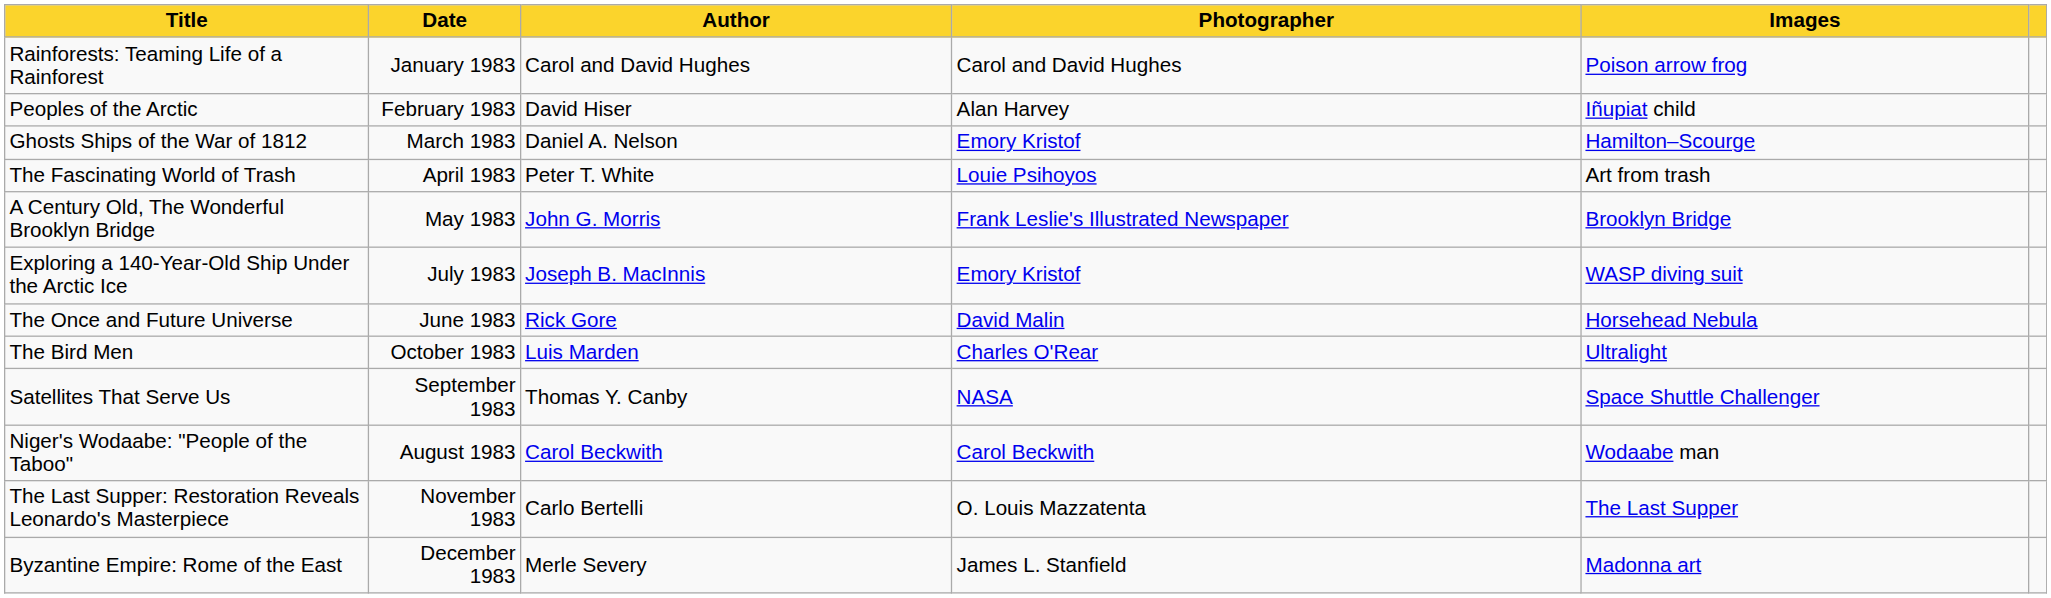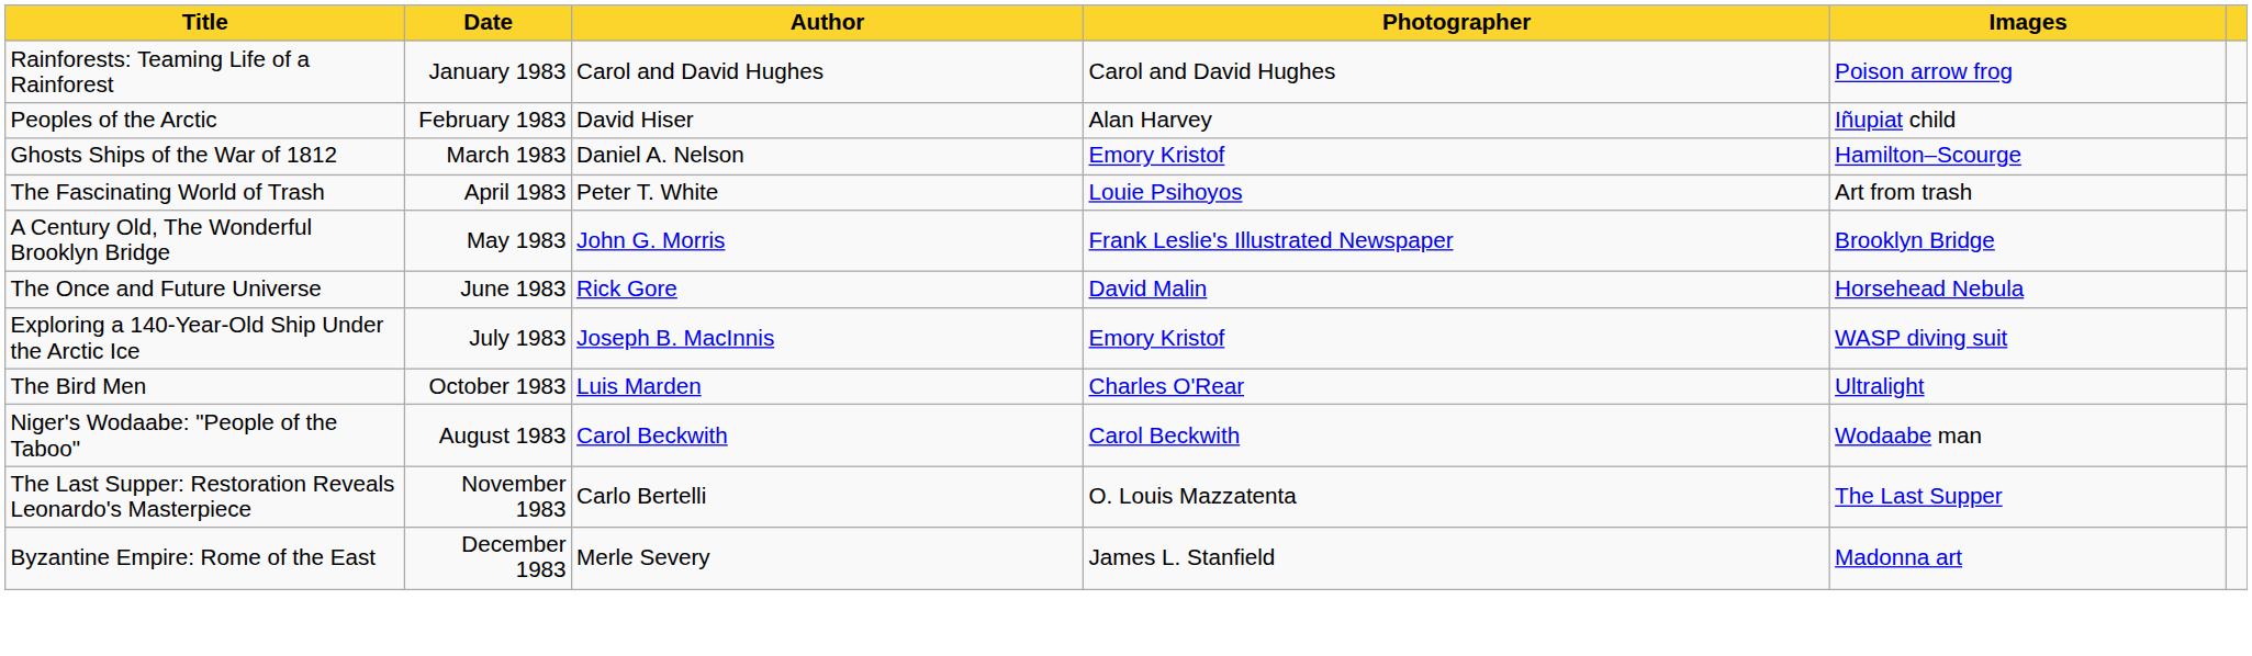 <table class="wikitable" style="width:100%">
 <tr>
 <th scope="col" style="background-color:#fbd42c;" width=275px>Title</th>
 <th scope="col" style="background-color:#fbd42c;" width=110>Date</th>
 <th scope="col" style="background-color:#fbd42c;">Author</th>
 <th scope="col" style="background-color:#fbd42c;">Photographer</th>
 <th scope="col" style="background-color:#fbd42c;">Images</th>
 <th scope="col" ! style="background-color:#fbd42c;"></th>
 </tr>
 <tr>
 <td scope="row">Rainforests: Teaming Life of a Rainforest</td>
 <td style="text-align:right;">January 1983</td>
 <td>Carol and David Hughes</td>
 <td>Carol and David Hughes</td>
 <td><a href='#'>Poison arrow frog</a></td>
 <td></td>
 </tr>
 <tr>
 <td scope="row">Peoples of the Arctic</td>
 <td style="text-align:right;">February 1983</td>
 <td>David Hiser</td>
 <td>Alan Harvey</td>
 <td><a href='#'>Iñupiat</a> child</td>
 <td></td>
 </tr>
 <tr>
 <td scope="row">Ghosts Ships of the War of 1812</td>
 <td style="text-align:right;">March 1983</td>
 <td>Daniel A. Nelson</td>
 <td><a href='#'>Emory Kristof</a></td>
 <td><a href='#'>Hamilton–Scourge</a></td>
 <td></td>
 </tr>
 <tr>
 <td scope="row">The Fascinating World of Trash</td>
 <td style="text-align:right;">April 1983</td>
 <td>Peter T. White</td>
 <td><a href='#'>Louie Psihoyos</a></td>
 <td>Art from trash</td>
 <td></td>
 </tr>
 <tr>
 <td scope="row">A Century Old, The Wonderful Brooklyn Bridge</td>
 <td style="text-align:right;">May 1983</td>
 <td><a href='#'>John G. Morris</a></td>
 <td><a href='#'>Frank Leslie's Illustrated Newspaper</a></td>
 <td><a href='#'>Brooklyn Bridge</a></td>
 <td></td>
 </tr>
 <tr>
+<td scope="row">The Once and Future Universe</td>
+<td style="text-align:right;">June 1983</td>
+<td><a href='#'>Rick Gore</a></td>
+<td><a href='#'>David Malin</a></td>
+<td><a href='#'>Horsehead Nebula</a></td>
+<td></td>
+</tr>
+<tr>
 <td scope="row">Exploring a 140-Year-Old Ship Under the Arctic Ice</td>
 <td style="text-align:right;">July 1983</td>
 <td><a href='#'>Joseph B. MacInnis</a></td>
 <td><a href='#'>Emory Kristof</a></td>
 <td><a href='#'>WASP diving suit</a></td>
 <td></td>
 </tr>
 <tr>
-<td scope="row">The Once and Future Universe</td>
-<td style="text-align:right;">June 1983</td>
-<td><a href='#'>Rick Gore</a></td>
-<td><a href='#'>David Malin</a></td>
-<td><a href='#'>Horsehead Nebula</a></td>
-<td></td>
-</tr>
-<tr>
 <td scope="row">The Bird Men</td>
 <td style="text-align:right;">October 1983</td>
 <td><a href='#'>Luis Marden</a></td>
 <td><a href='#'>Charles O'Rear</a></td>
 <td><a href='#'>Ultralight</a></td>
-<td></td>
-</tr>
-<tr>
-<td scope="row">Satellites That Serve Us</td>
-<td style="text-align:right;">September 1983</td>
-<td>Thomas Y. Canby</td>
-<td><a href='#'>NASA</a></td>
-<td><a href='#'>Space Shuttle Challenger</a></td>
 <td></td>
 </tr>
 <tr>
 <td scope="row">Niger's Wodaabe: "People of the Taboo"</td>
 <td style="text-align:right;">August 1983</td>
 <td><a href='#'>Carol Beckwith</a></td>
 <td><a href='#'>Carol Beckwith</a></td>
 <td><a href='#'>Wodaabe</a> man</td>
 <td></td>
 </tr>
 <tr>
 <td scope="row">The Last Supper: Restoration Reveals Leonardo's Masterpiece</td>
 <td style="text-align:right;">November 1983</td>
 <td>Carlo Bertelli</td>
 <td>O. Louis Mazzatenta</td>
 <td><a href='#'>The Last Supper</a></td>
 <td></td>
 </tr>
 <tr>
 <td scope="row">Byzantine Empire: Rome of the East</td>
 <td style="text-align:right;">December 1983</td>
 <td>Merle Severy</td>
 <td>James L. Stanfield</td>
 <td><a href='#'>Madonna art</a></td>
 <td></td>
 </tr>
 </table>
